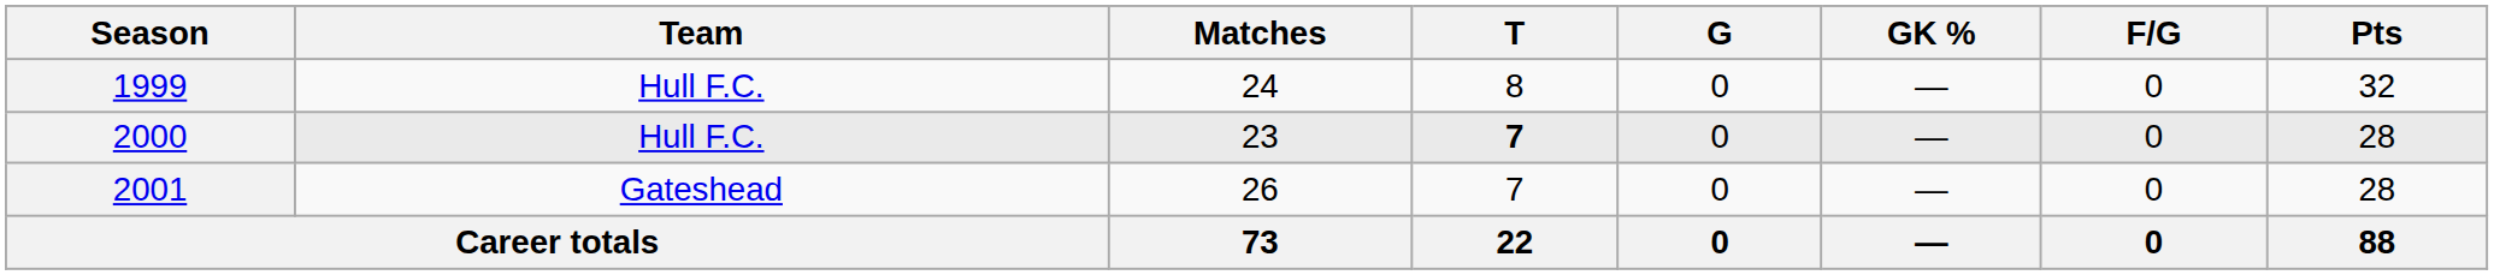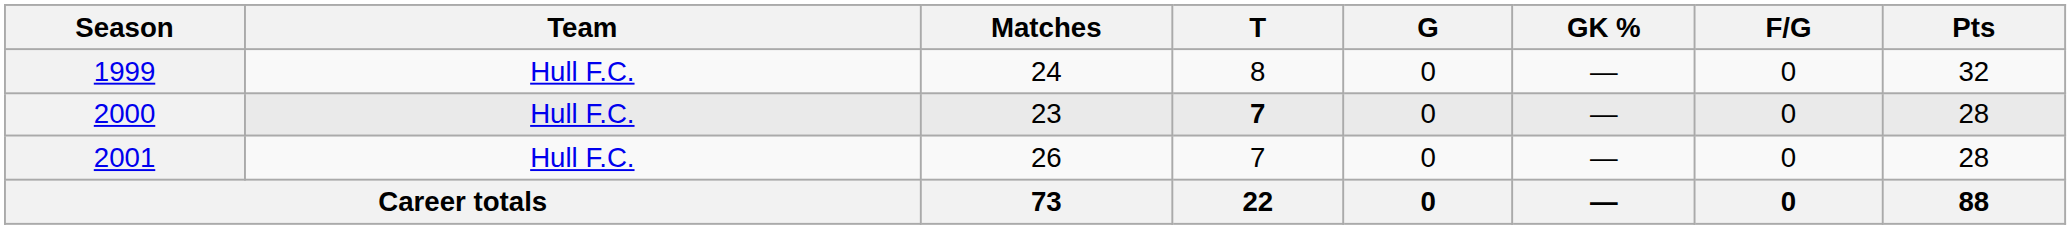 <table class="wikitable sortable"  style="font-size:90%; text-align:center; width:85%;">
 <tr>
 <th width=2%>Season</th>
 <th width=8%>Team</th>
 <th width=2%>Matches</th>
 <th width=2%>T</th>
 <th width=2%>G</th>
 <th width=2%>GK %</th>
 <th width=2%>F/G</th>
 <th width=2%>Pts</th>
 </tr>
 <tr>
 <th scope="row" style="text-align:center; font-weight:normal"><a href='#'>1999</a></th>
 <td style="text-align:center;"> <a href='#'>Hull F.C.</a></td>
 <td>24</td>
 <td>8</td>
 <td>0</td>
 <td>—</td>
 <td>0</td>
 <td>32</td>
 </tr>
 <tr style="background-color: #EAEAEA">
 <th scope="row" style="text-align:center; font-weight:normal"><a href='#'>2000</a></th>
 <td style="text-align:center;"> <a href='#'>Hull F.C.</a></td>
 <td>23</td>
 <td><strong>7</strong></td>
 <td>0</td>
 <td>—</td>
 <td>0</td>
 <td>28</td>
 </tr>
 <tr>
 <th scope="row" style="text-align:center; font-weight:normal"><a href='#'>2001</a></th>
-<td style="text-align:center;"> <a href='#'>Gateshead</a></td>
+<td style="text-align:center;"> <a href='#'>Hull F.C.</a></td>
 <td>26</td>
 <td>7</td>
 <td>0</td>
 <td>—</td>
 <td>0</td>
 <td>28</td>
 </tr>
 <tr class="sortbottom">
 <th colspan=2>Career totals</th>
 <th>73</th>
 <th>22</th>
 <th>0</th>
 <th>—</th>
 <th>0</th>
 <th>88</th>
 </tr>
 </table>
